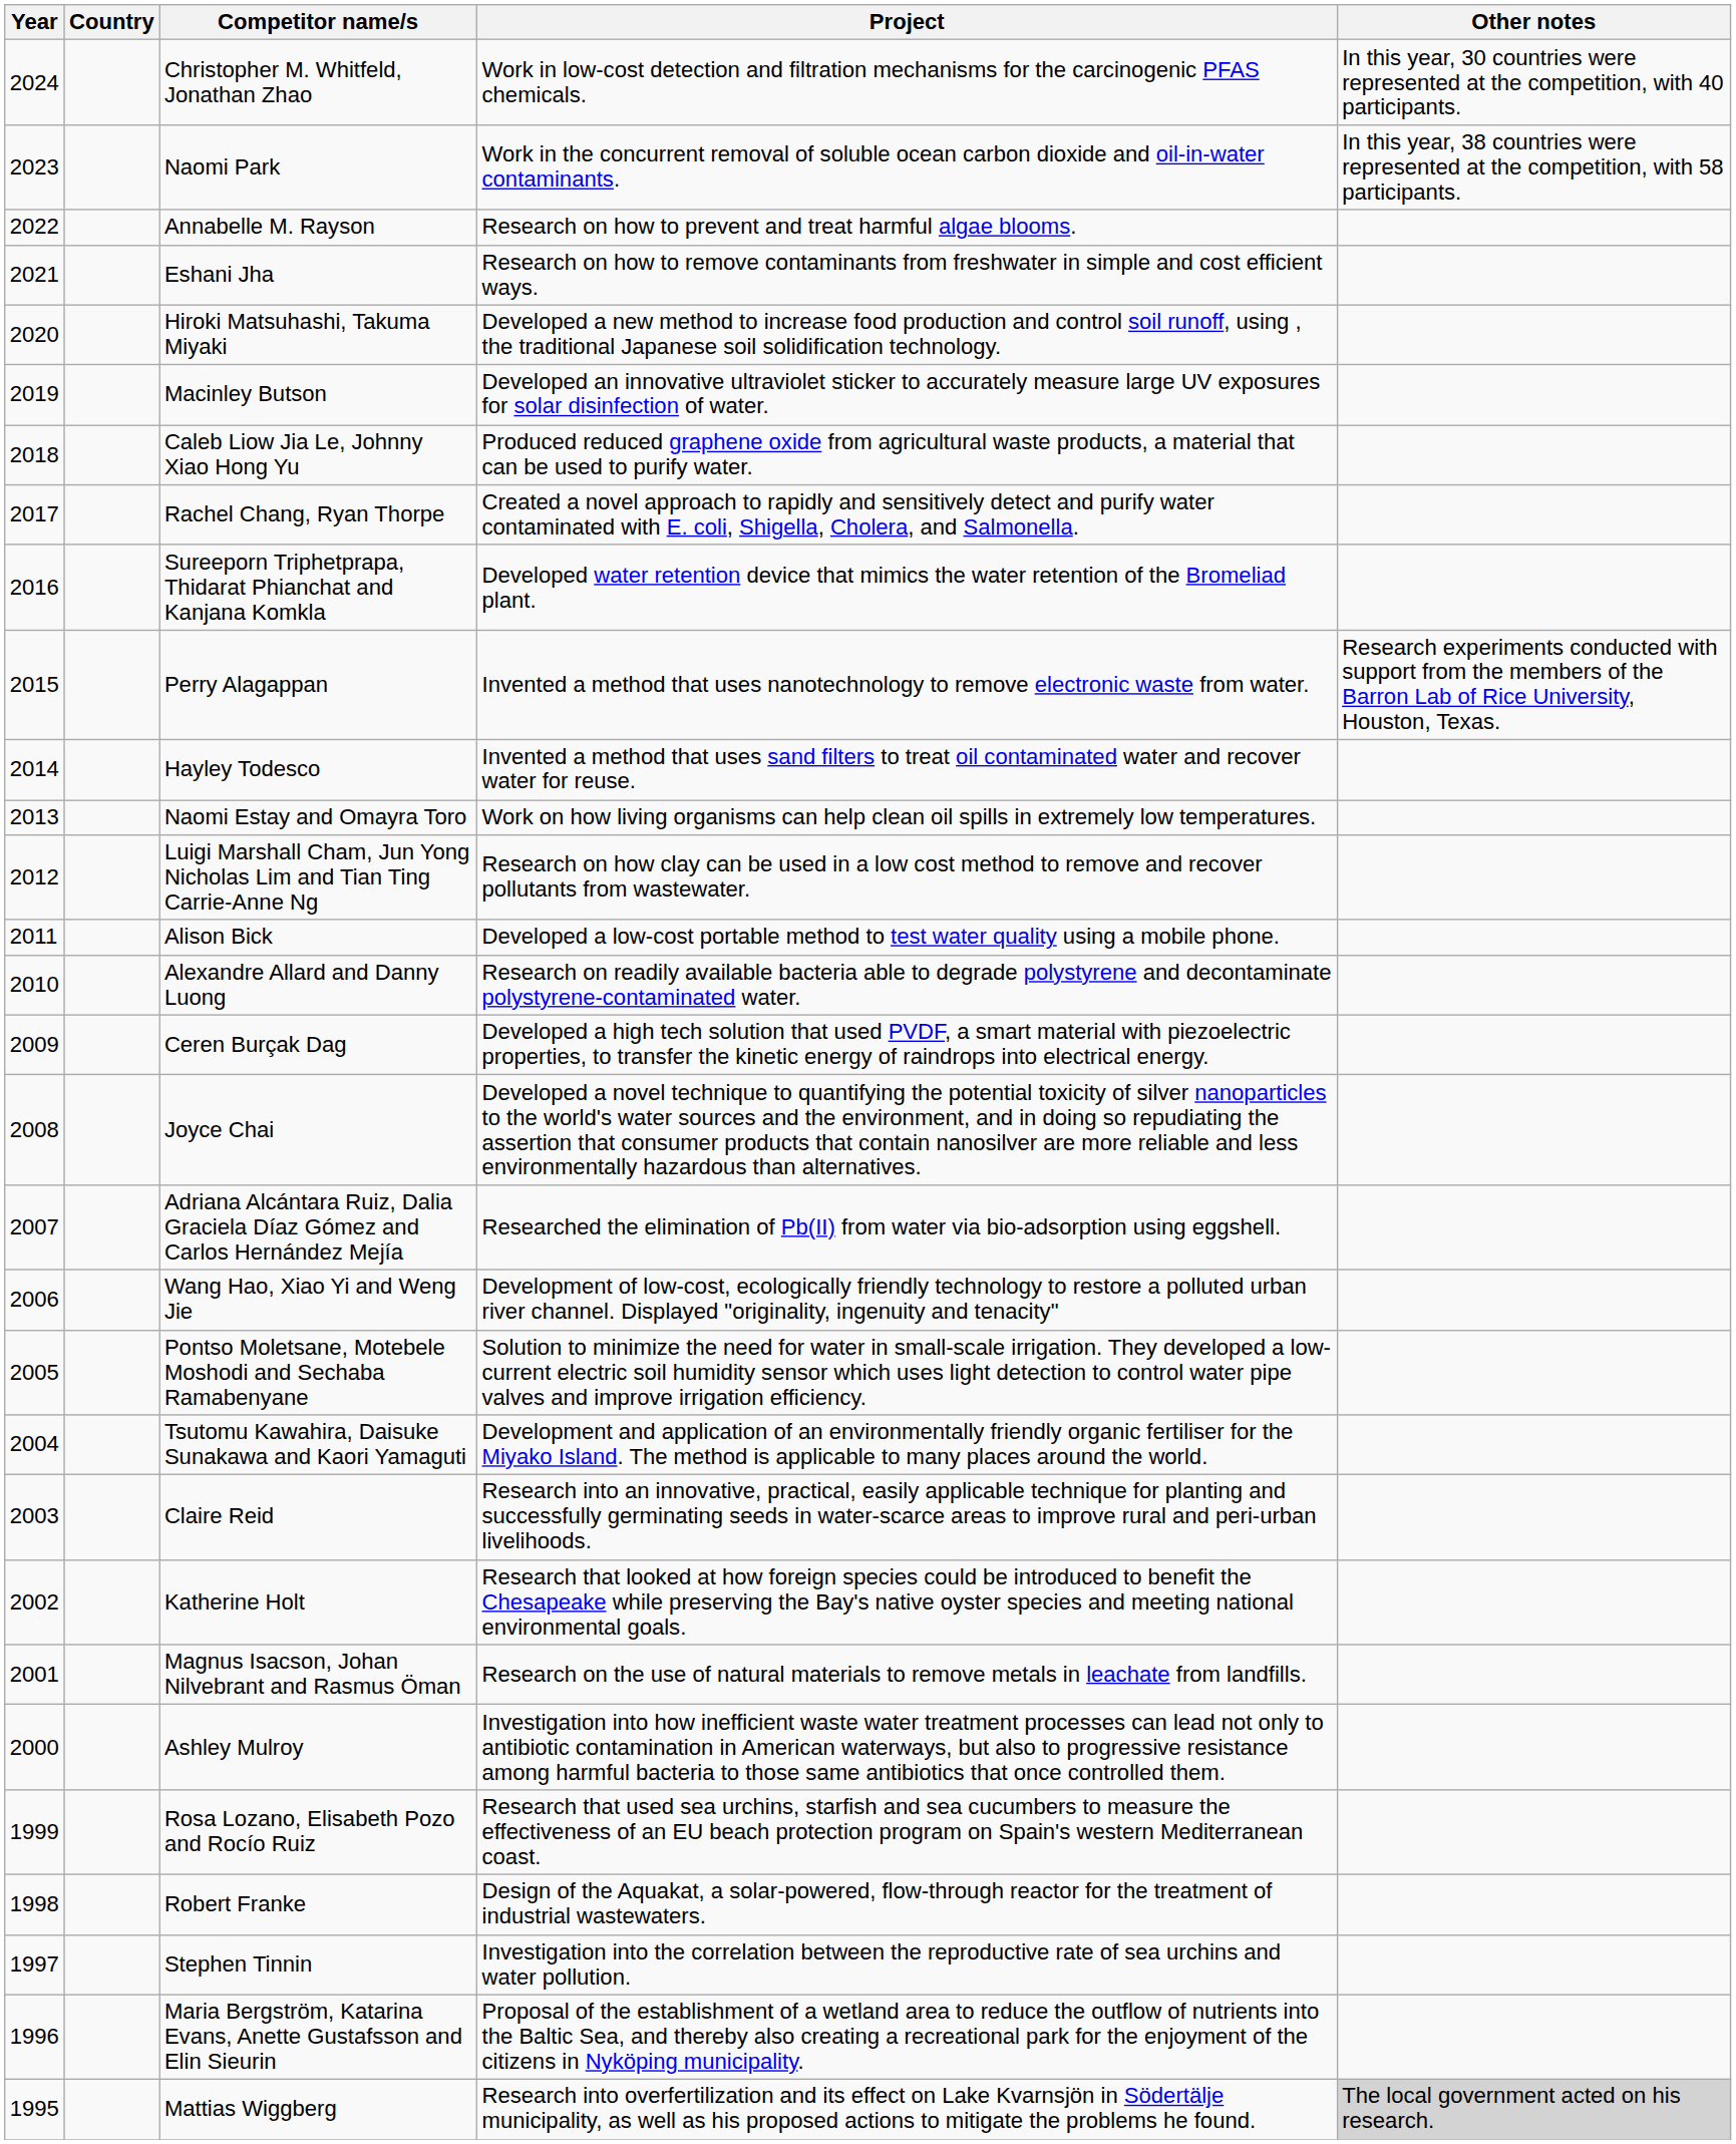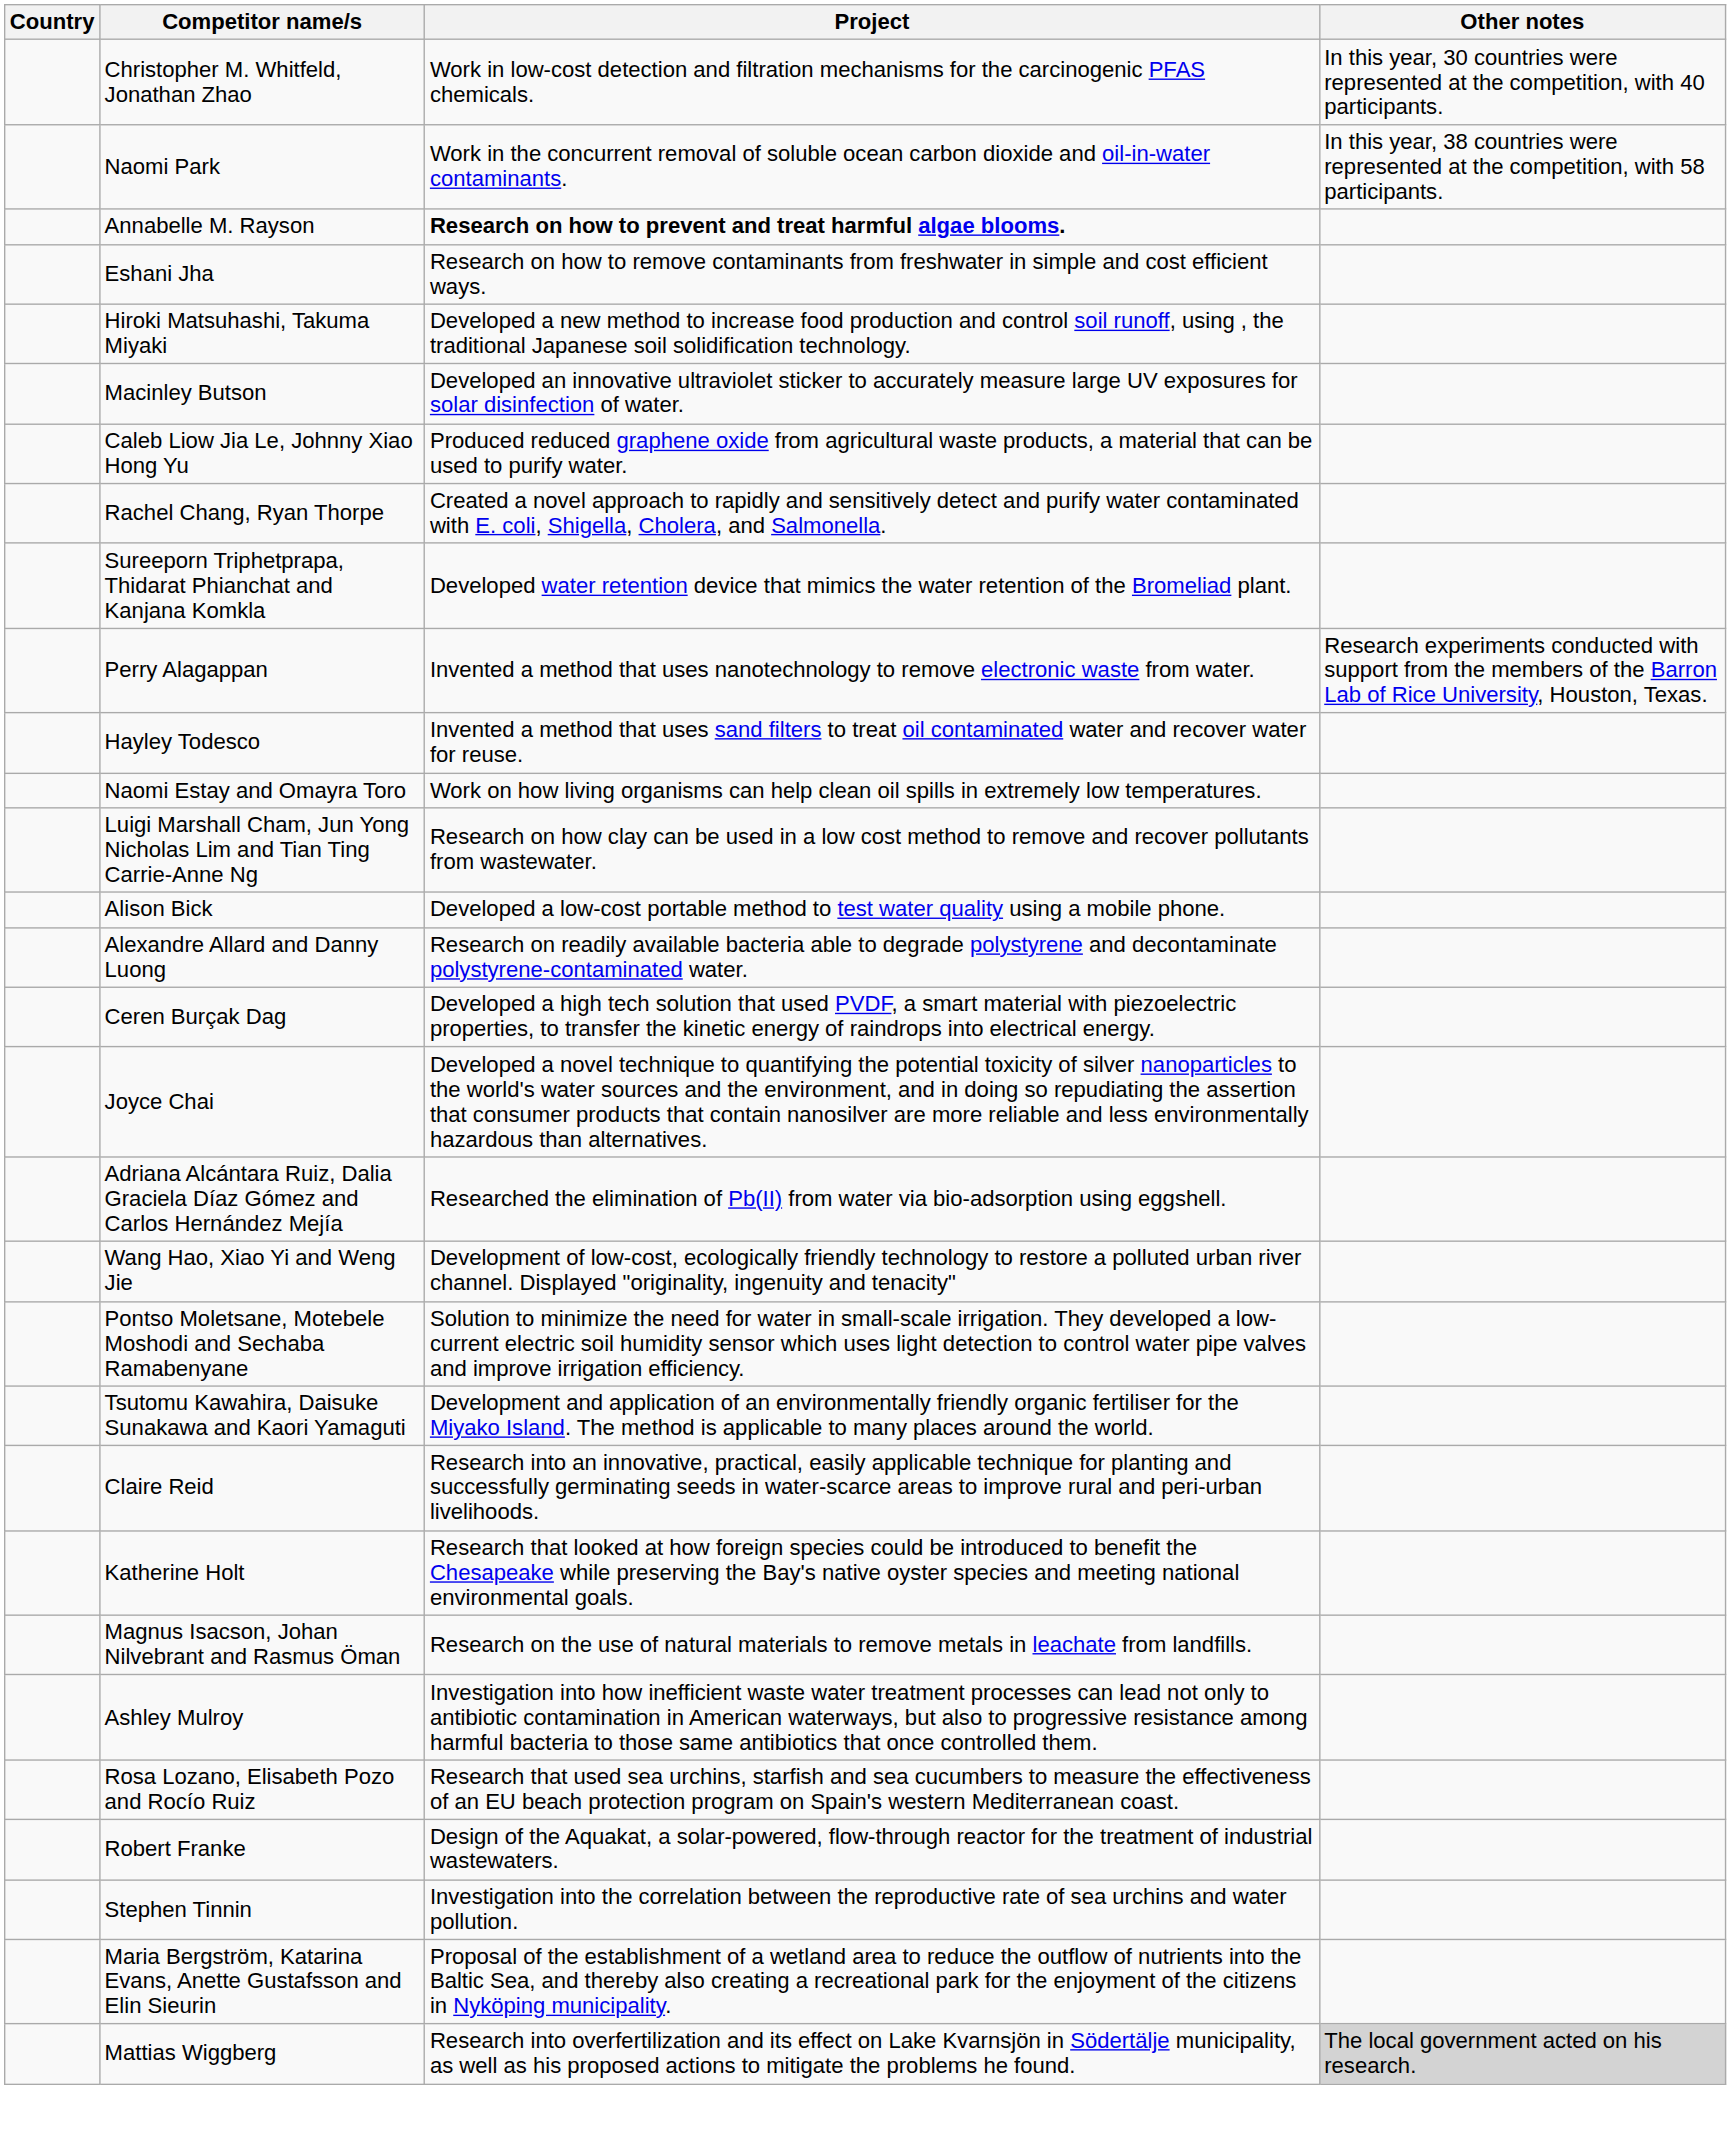 <table class="wikitable">
 <tr>
-<th>Year</th>
 <th>Country</th>
 <th>Competitor name/s</th>
 <th>Project</th>
 <th>Other notes</th>
 </tr>
 <tr>
-<td>2024</td>
 <td></td>
 <td>Christopher M. Whitfeld, Jonathan Zhao</td>
 <td>Work in low-cost detection and filtration mechanisms for the carcinogenic <a href='#'>PFAS</a> chemicals.</td>
 <td>In this year, 30 countries were represented at the competition, with 40 participants.</td>
 </tr>
 <tr>
-<td>2023</td>
 <td></td>
 <td>Naomi Park</td>
 <td>Work in the concurrent removal of soluble ocean carbon dioxide and <a href='#'>oil-in-water contaminants</a>.</td>
 <td>In this year, 38 countries were represented at the competition, with 58 participants.</td>
 </tr>
 <tr>
-<td>2022</td>
 <td></td>
 <td>Annabelle M. Rayson</td>
-<td>Research on how to prevent and treat harmful <a href='#'>algae blooms</a>.</td>
+<td><strong>Research on how to prevent and treat harmful <a href='#'>algae blooms</a>.</strong></td>
 <td></td>
 </tr>
 <tr>
-<td>2021</td>
 <td></td>
 <td>Eshani Jha</td>
 <td>Research on how to remove contaminants from freshwater in simple and cost efficient ways.</td>
 <td></td>
 </tr>
 <tr>
-<td>2020</td>
 <td></td>
 <td>Hiroki Matsuhashi, Takuma Miyaki</td>
 <td>Developed a new method to increase food production and control <a href='#'>soil runoff</a>, using , the traditional Japanese soil solidification technology.</td>
 <td></td>
 </tr>
 <tr>
-<td>2019</td>
 <td></td>
 <td>Macinley Butson</td>
 <td>Developed an innovative ultraviolet sticker to accurately measure large UV exposures for <a href='#'>solar disinfection</a> of water.</td>
 <td></td>
 </tr>
 <tr>
-<td>2018</td>
 <td></td>
 <td>Caleb Liow Jia Le, Johnny Xiao Hong Yu</td>
 <td>Produced reduced <a href='#'>graphene oxide</a> from agricultural waste products, a material that can be used to purify water.</td>
 <td></td>
 </tr>
 <tr>
-<td>2017</td>
 <td></td>
 <td>Rachel Chang, Ryan Thorpe</td>
 <td>Created a novel approach to rapidly and sensitively detect and purify water contaminated with <a href='#'>E. coli</a>, <a href='#'>Shigella</a>, <a href='#'>Cholera</a>, and <a href='#'>Salmonella</a>.</td>
 <td></td>
 </tr>
 <tr>
-<td>2016</td>
 <td></td>
 <td>Sureeporn Triphetprapa, Thidarat Phianchat and<br>Kanjana Komkla</td>
 <td>Developed <a href='#'>water retention</a> device that mimics the water retention of the <a href='#'>Bromeliad</a> plant.</td>
 <td></td>
 </tr>
 <tr>
-<td>2015</td>
 <td></td>
 <td>Perry Alagappan</td>
 <td>Invented a method that uses nanotechnology to remove <a href='#'>electronic waste</a> from water.</td>
 <td>Research experiments conducted with support from the members of the <a href='#'>Barron Lab of Rice University</a>, Houston, Texas.</td>
 </tr>
 <tr>
-<td>2014</td>
 <td></td>
 <td>Hayley Todesco</td>
 <td>Invented a method that uses <a href='#'>sand filters</a> to treat <a href='#'>oil contaminated</a> water and recover water for reuse.</td>
 <td></td>
 </tr>
 <tr>
-<td>2013</td>
 <td></td>
 <td>Naomi Estay and Omayra Toro</td>
 <td>Work on how living organisms can help clean oil spills in extremely low temperatures.</td>
 <td></td>
 </tr>
 <tr>
-<td>2012</td>
 <td></td>
 <td>Luigi Marshall Cham, Jun Yong Nicholas Lim and Tian Ting Carrie-Anne Ng</td>
 <td>Research on how clay can be used in a low cost method to remove and recover pollutants from wastewater.</td>
 <td></td>
 </tr>
 <tr>
-<td>2011</td>
 <td></td>
 <td>Alison Bick</td>
 <td>Developed a low-cost portable method to <a href='#'>test water quality</a> using a mobile phone.</td>
 <td></td>
 </tr>
 <tr>
-<td>2010</td>
 <td></td>
 <td>Alexandre Allard and Danny Luong</td>
 <td>Research on readily available bacteria able to degrade <a href='#'>polystyrene</a> and decontaminate <a href='#'>polystyrene-contaminated</a> water.</td>
 <td></td>
 </tr>
 <tr>
-<td>2009</td>
 <td></td>
 <td>Ceren Burçak Dag</td>
 <td>Developed a high tech solution that used <a href='#'>PVDF</a>, a smart material with piezoelectric properties, to transfer the kinetic energy of raindrops into electrical energy.</td>
 <td></td>
 </tr>
 <tr>
-<td>2008</td>
 <td></td>
 <td>Joyce Chai</td>
 <td>Developed a novel technique to quantifying the potential toxicity of silver <a href='#'>nanoparticles</a> to the world's water sources and the environment, and in doing so repudiating the assertion that consumer products that contain nanosilver are more reliable and less environmentally hazardous than alternatives.</td>
 <td></td>
 </tr>
 <tr>
-<td>2007</td>
 <td></td>
 <td>Adriana Alcántara Ruiz, Dalia Graciela Díaz Gómez and Carlos Hernández Mejía</td>
 <td>Researched the elimination of <a href='#'>Pb(II)</a> from water via bio-adsorption using eggshell.</td>
 <td></td>
 </tr>
 <tr>
-<td>2006</td>
 <td></td>
 <td>Wang Hao, Xiao Yi and Weng Jie</td>
 <td>Development of low-cost, ecologically friendly technology to restore a polluted urban river channel. Displayed "originality, ingenuity and tenacity"</td>
 <td></td>
 </tr>
 <tr>
-<td>2005</td>
 <td></td>
 <td>Pontso Moletsane, Motebele Moshodi and Sechaba Ramabenyane</td>
 <td>Solution to minimize the need for water in small-scale irrigation. They developed a low-current electric soil humidity sensor which uses light detection to control water pipe valves and improve irrigation efficiency.</td>
 <td></td>
 </tr>
 <tr>
-<td>2004</td>
 <td></td>
 <td>Tsutomu Kawahira, Daisuke Sunakawa and Kaori Yamaguti</td>
 <td>Development and application of an environmentally friendly organic fertiliser for the <a href='#'>Miyako Island</a>. The method is applicable to many places around the world.</td>
 <td></td>
 </tr>
 <tr>
-<td>2003</td>
 <td></td>
 <td>Claire Reid</td>
 <td>Research into an innovative, practical, easily applicable technique for planting and successfully germinating seeds in water-scarce areas to improve rural and peri-urban livelihoods.</td>
 <td></td>
 </tr>
 <tr>
-<td>2002</td>
 <td></td>
 <td>Katherine Holt</td>
 <td>Research that looked at how foreign species could be introduced to benefit the <a href='#'>Chesapeake</a> while preserving the Bay's native oyster species and meeting national environmental goals.</td>
 <td></td>
 </tr>
 <tr>
-<td>2001</td>
 <td></td>
 <td>Magnus Isacson, Johan Nilvebrant and Rasmus Öman</td>
 <td>Research on the use of natural materials to remove metals in <a href='#'>leachate</a> from landfills.</td>
 <td></td>
 </tr>
 <tr>
-<td>2000</td>
 <td></td>
 <td>Ashley Mulroy</td>
 <td>Investigation into how inefficient waste water treatment processes can lead not only to antibiotic contamination in American waterways, but also to progressive resistance among harmful bacteria to those same antibiotics that once controlled them.</td>
 <td></td>
 </tr>
 <tr>
-<td>1999</td>
 <td></td>
 <td>Rosa Lozano, Elisabeth Pozo and Rocío Ruiz</td>
 <td>Research that used sea urchins, starfish and sea cucumbers to measure the effectiveness of an EU beach protection program on Spain's western Mediterranean coast.</td>
 <td></td>
 </tr>
 <tr>
-<td>1998</td>
 <td></td>
 <td>Robert Franke</td>
 <td>Design of the Aquakat, a solar-powered, flow-through reactor for the treatment of industrial wastewaters.</td>
 <td></td>
 </tr>
 <tr>
-<td>1997</td>
 <td></td>
 <td>Stephen Tinnin</td>
 <td>Investigation into the correlation between the reproductive rate of sea urchins and water pollution.</td>
 <td></td>
 </tr>
 <tr>
-<td>1996</td>
 <td></td>
 <td>Maria Bergström, Katarina Evans, Anette Gustafsson and Elin Sieurin</td>
 <td>Proposal of the establishment of a wetland area to reduce the outflow of nutrients into the Baltic Sea, and thereby also creating a recreational park for the enjoyment of the citizens in <a href='#'>Nyköping municipality</a>.</td>
 <td></td>
 </tr>
 <tr>
-<td>1995</td>
 <td></td>
 <td>Mattias Wiggberg</td>
 <td>Research into overfertilization and its effect on Lake Kvarnsjön in <a href='#'>Södertälje</a> municipality, as well as his proposed actions to mitigate the problems he found.</td>
 <td style="background: lightgrey;">The local government acted on his research.</td>
 </tr>
 </table>
